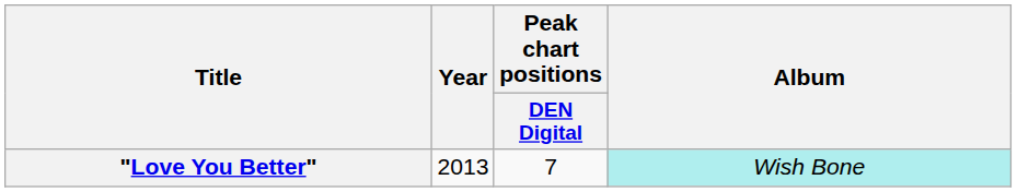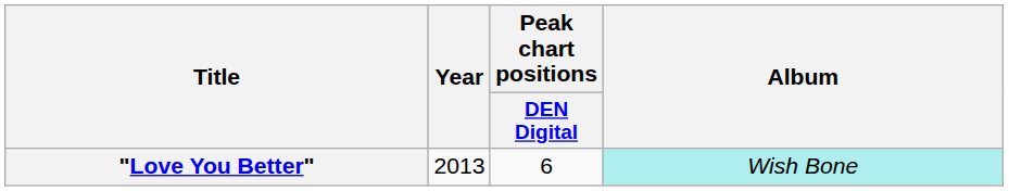 <table class="wikitable plainrowheaders" style="text-align:center;">
 <tr>
 <th scope="col" rowspan="2" style="width:18em;">Title</th>
 <th scope="col" rowspan="2" style="width:1em;">Year</th>
 <th scope="col" colspan="1" style="width:3em;">Peak chart positions</th>
 <th scope="col" rowspan="2" style="width:17em;">Album</th>
 </tr>
 <tr>
 <th scope="col" style="width:2em;font-size:90%;"><a href='#'>DEN<br>Digital</a><br></th>
 </tr>
 <tr>
 <th scope="row">"<a href='#'>Love You Better</a>"</th>
 <td>2013</td>
-<td>7</td>
+<td>6</td>
 <td style="background: paleturquoise;"><em>Wish Bone</em></td>
 </tr>
 </table>
